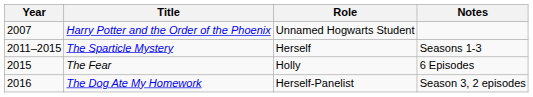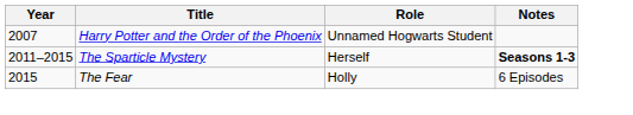 <table class="wikitable sortable">
 <tr>
 <th>Year</th>
 <th>Title</th>
 <th>Role</th>
 <th class="unsortable">Notes</th>
 </tr>
 <tr>
 <td>2007</td>
 <td><em><a href='#'>Harry Potter and the Order of the Phoenix</a></em></td>
 <td>Unnamed Hogwarts Student</td>
 <td></td>
 </tr>
 <tr>
 <td>2011–2015</td>
 <td><em><a href='#'>The Sparticle Mystery</a></em></td>
 <td>Herself</td>
-<td>Seasons 1-3</td>
+<td><strong>Seasons 1-3</strong></td>
 </tr>
 <tr>
 <td>2015</td>
 <td><em>The Fear</em></td>
 <td>Holly</td>
 <td>6 Episodes</td>
 </tr>
-<tr>
-<td>2016</td>
-<td><em><a href='#'>The Dog Ate My Homework</a></em></td>
-<td>Herself-Panelist</td>
-<td>Season 3, 2 episodes</td>
-</tr>
 </table>
